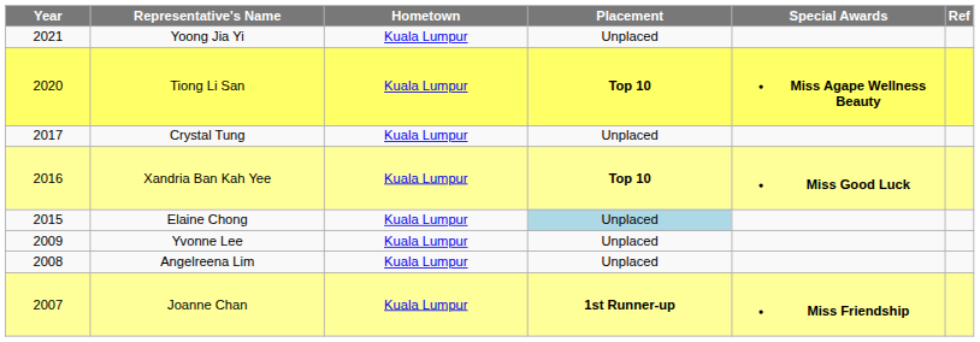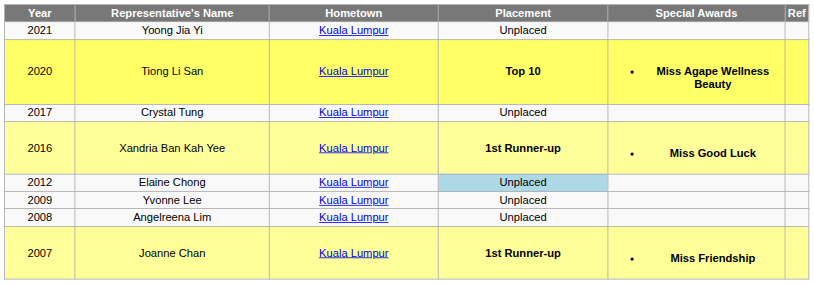 <table class="wikitable sortable" style="font-size: 85%; text-align:center">
 <tr>
 <th width="80" style="background-color:#787878;color:#FFFFFF;">Year</th>
 <th width="230" style="background-color:#787878;color:#FFFFFF;">Representative's Name</th>
 <th width="200" style="background-color:#787878;color:#FFFFFF;">Hometown</th>
 <th width="200" style="background-color:#787878;color:#FFFFFF;">Placement</th>
 <th width="210" style="background-color:#787878;color:#FFFFFF;">Special Awards</th>
 <th width="8" style="background-color:#787878;color:#FFFFFF;">Ref</th>
 </tr>
 <tr>
 <td>2021</td>
 <td>Yoong Jia Yi</td>
 <td><a href='#'>Kuala Lumpur</a></td>
 <td>Unplaced</td>
 <td></td>
 <td></td>
 </tr>
 <tr style="background-color:#FFFF66">
 <td>2020</td>
 <td>Tiong Li San</td>
 <td><a href='#'>Kuala Lumpur</a></td>
 <td><strong>Top 10</strong></td>
 <td><br><ul><li><strong>Miss Agape Wellness Beauty</strong></li></ul></td>
 <td></td>
 </tr>
 <tr>
 <td>2017</td>
 <td>Crystal Tung</td>
 <td><a href='#'>Kuala Lumpur</a></td>
 <td>Unplaced</td>
 <td></td>
 <td></td>
 </tr>
 <tr style="background-color:#FFFF99">
 <td>2016</td>
 <td>Xandria Ban Kah Yee</td>
 <td><a href='#'>Kuala Lumpur</a></td>
-<td><strong>Top 10</strong></td>
+<td><strong>1st Runner-up</strong></td>
 <td><br><ul><li><strong>Miss Good Luck</strong></li></ul></td>
 <td></td>
 </tr>
 <tr>
-<td>2015</td>
+<td>2012</td>
 <td>Elaine Chong</td>
 <td><a href='#'>Kuala Lumpur</a></td>
 <td style="background: lightblue;">Unplaced</td>
 <td></td>
 <td></td>
 </tr>
 <tr>
 <td>2009</td>
 <td>Yvonne Lee</td>
 <td><a href='#'>Kuala Lumpur</a></td>
 <td>Unplaced</td>
 <td></td>
 <td></td>
 </tr>
 <tr>
 <td>2008</td>
 <td>Angelreena Lim</td>
 <td><a href='#'>Kuala Lumpur</a></td>
 <td>Unplaced</td>
 <td></td>
 <td></td>
 </tr>
 <tr style="background-color:#FFFF99">
 <td>2007</td>
 <td>Joanne Chan</td>
 <td><a href='#'>Kuala Lumpur</a></td>
 <td><strong>1st Runner-up</strong></td>
 <td><br><ul><li><strong>Miss Friendship</strong></li></ul></td>
 <td></td>
 </tr>
 </table>
